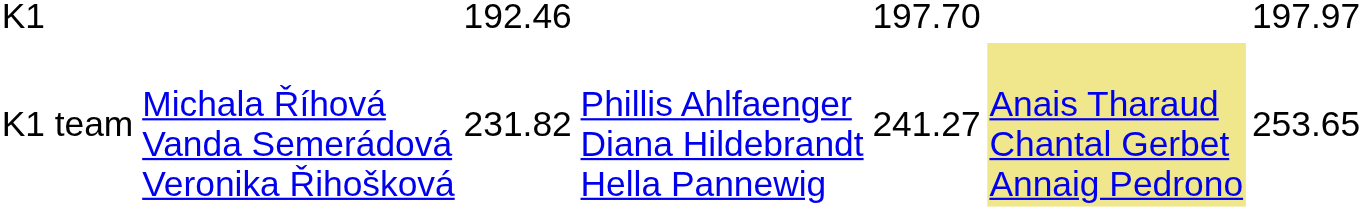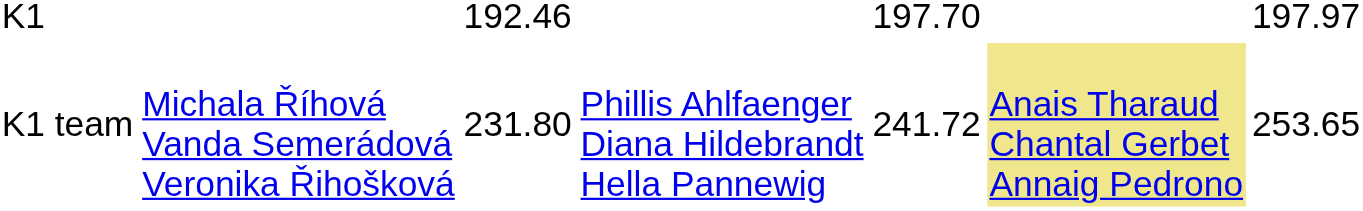 <table>
 <tr>
 <td>K1</td>
 <td></td>
 <td>192.46</td>
 <td></td>
 <td>197.70</td>
 <td></td>
 <td>197.97</td>
 </tr>
 <tr>
 <td>K1 team</td>
 <td><br><a href='#'>Michala Říhová</a><br><a href='#'>Vanda Semerádová</a><br><a href='#'>Veronika Řihošková</a></td>
-<td>231.82</td>
+<td>231.80</td>
 <td><br><a href='#'>Phillis Ahlfaenger</a><br><a href='#'>Diana Hildebrandt</a><br><a href='#'>Hella Pannewig</a></td>
-<td>241.27</td>
+<td>241.72</td>
 <td style="background: khaki;"><br><a href='#'>Anais Tharaud</a><br><a href='#'>Chantal Gerbet</a><br><a href='#'>Annaig Pedrono</a></td>
 <td>253.65</td>
 </tr>
 </table>
